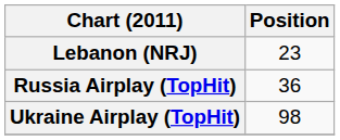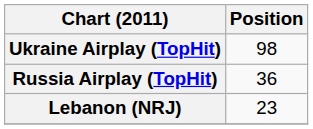 <table class="wikitable plainrowheaders sortable" style="text-align:center">
 <tr>
 <th scope="col">Chart (2011)</th>
 <th scope="col">Position</th>
 </tr>
 <tr>
-<th scope="row">Lebanon (NRJ)</th>
-<td style="text-align:center;">23</td>
+<th scope="row">Ukraine Airplay (<a href='#'>TopHit</a>)</th>
+<td style="text-align:center;">98</td>
 </tr>
 <tr>
 <th scope="row">Russia Airplay (<a href='#'>TopHit</a>)</th>
 <td style="text-align:center;">36</td>
 </tr>
 <tr>
-<th scope="row">Ukraine Airplay (<a href='#'>TopHit</a>)</th>
-<td style="text-align:center;">98</td>
+<th scope="row">Lebanon (NRJ)</th>
+<td style="text-align:center;">23</td>
 </tr>
 <tr>
 </tr>
 </table>
